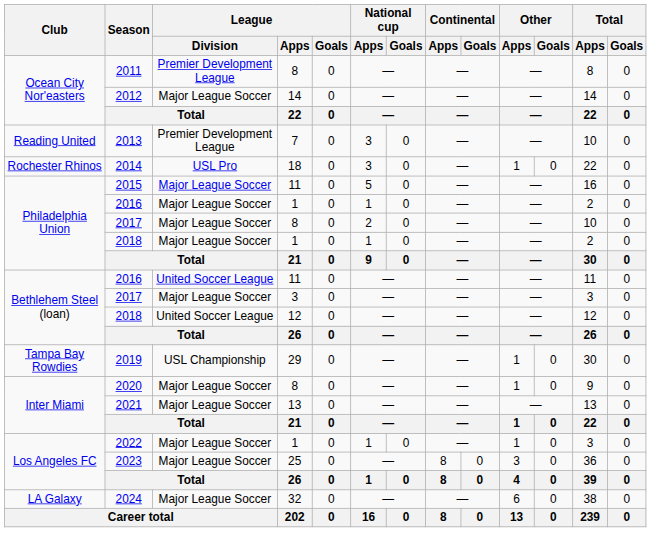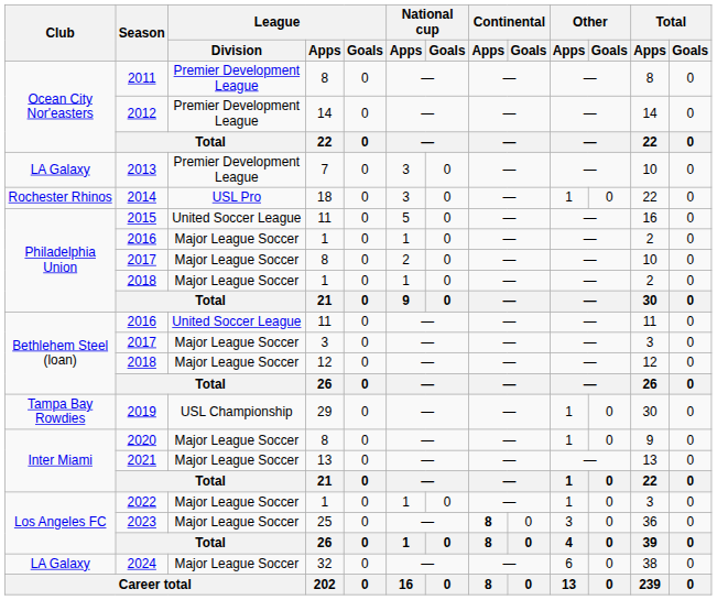 <table class="wikitable" style="text-align:center">
 <tr>
 <th rowspan="2">Club</th>
 <th rowspan="2">Season</th>
 <th colspan="3">League</th>
 <th colspan="2">National cup</th>
 <th colspan="2">Continental</th>
 <th colspan="2">Other</th>
 <th colspan="2">Total</th>
 </tr>
 <tr>
 <th>Division</th>
 <th>Apps</th>
 <th>Goals</th>
 <th>Apps</th>
 <th>Goals</th>
 <th>Apps</th>
 <th>Goals</th>
 <th>Apps</th>
 <th>Goals</th>
 <th>Apps</th>
 <th>Goals</th>
 </tr>
 <tr>
 <td rowspan="3"><a href='#'>Ocean City Nor'easters</a></td>
 <td><a href='#'>2011</a></td>
 <td><a href='#'>Premier Development League</a></td>
 <td>8</td>
 <td>0</td>
 <td colspan="2">—</td>
 <td colspan="2">—</td>
 <td colspan="2">—</td>
 <td>8</td>
 <td>0</td>
 </tr>
 <tr>
 <td><a href='#'>2012</a></td>
-<td>Major League Soccer</td>
+<td>Premier Development League</td>
 <td>14</td>
 <td>0</td>
 <td colspan="2">—</td>
 <td colspan="2">—</td>
 <td colspan="2">—</td>
 <td>14</td>
 <td>0</td>
 </tr>
 <tr>
 <th colspan="2">Total</th>
 <th>22</th>
 <th>0</th>
 <th colspan="2">—</th>
 <th colspan="2">—</th>
 <th colspan="2">—</th>
 <th>22</th>
 <th>0</th>
 </tr>
 <tr>
-<td><a href='#'>Reading United</a></td>
+<td rowspan="1"><a href='#'>LA Galaxy</a></td>
 <td><a href='#'>2013</a></td>
 <td>Premier Development League</td>
 <td>7</td>
 <td>0</td>
 <td>3</td>
 <td>0</td>
 <td colspan="2">—</td>
 <td colspan="2">—</td>
 <td>10</td>
 <td>0</td>
 </tr>
 <tr>
 <td><a href='#'>Rochester Rhinos</a></td>
 <td><a href='#'>2014</a></td>
 <td><a href='#'>USL Pro</a></td>
 <td>18</td>
 <td>0</td>
 <td>3</td>
 <td>0</td>
 <td colspan="2">—</td>
 <td>1</td>
 <td>0</td>
 <td>22</td>
 <td>0</td>
 </tr>
 <tr>
 <td rowspan="5"><a href='#'>Philadelphia Union</a></td>
 <td><a href='#'>2015</a></td>
-<td><a href='#'>Major League Soccer</a></td>
+<td>United Soccer League</td>
 <td>11</td>
 <td>0</td>
 <td>5</td>
 <td>0</td>
 <td colspan="2">—</td>
 <td colspan="2">—</td>
 <td>16</td>
 <td>0</td>
 </tr>
 <tr>
 <td><a href='#'>2016</a></td>
 <td>Major League Soccer</td>
 <td>1</td>
 <td>0</td>
 <td>1</td>
 <td>0</td>
 <td colspan="2">—</td>
 <td colspan="2">—</td>
 <td>2</td>
 <td>0</td>
 </tr>
 <tr>
 <td><a href='#'>2017</a></td>
 <td>Major League Soccer</td>
 <td>8</td>
 <td>0</td>
 <td>2</td>
 <td>0</td>
 <td colspan="2">—</td>
 <td colspan="2">—</td>
 <td>10</td>
 <td>0</td>
 </tr>
 <tr>
 <td><a href='#'>2018</a></td>
 <td>Major League Soccer</td>
 <td>1</td>
 <td>0</td>
 <td>1</td>
 <td>0</td>
 <td colspan="2">—</td>
 <td colspan="2">—</td>
 <td>2</td>
 <td>0</td>
 </tr>
 <tr>
 <th colspan="2">Total</th>
 <th>21</th>
 <th>0</th>
 <th>9</th>
 <th>0</th>
 <th colspan="2">—</th>
 <th colspan="2">—</th>
 <th>30</th>
 <th>0</th>
 </tr>
 <tr>
 <td rowspan="4"><a href='#'>Bethlehem Steel</a> (loan)</td>
 <td><a href='#'>2016</a></td>
 <td><a href='#'>United Soccer League</a></td>
 <td>11</td>
 <td>0</td>
 <td colspan="2">—</td>
 <td colspan="2">—</td>
 <td colspan="2">—</td>
 <td>11</td>
 <td>0</td>
 </tr>
 <tr>
 <td><a href='#'>2017</a></td>
 <td>Major League Soccer</td>
 <td>3</td>
 <td>0</td>
 <td colspan="2">—</td>
 <td colspan="2">—</td>
 <td colspan="2">—</td>
 <td>3</td>
 <td>0</td>
 </tr>
 <tr>
 <td><a href='#'>2018</a></td>
-<td>United Soccer League</td>
+<td>Major League Soccer</td>
 <td>12</td>
 <td>0</td>
 <td colspan="2">—</td>
 <td colspan="2">—</td>
 <td colspan="2">—</td>
 <td>12</td>
 <td>0</td>
 </tr>
 <tr>
 <th colspan="2">Total</th>
 <th>26</th>
 <th>0</th>
 <th colspan="2">—</th>
 <th colspan="2">—</th>
 <th colspan="2">—</th>
 <th>26</th>
 <th>0</th>
 </tr>
 <tr>
 <td><a href='#'>Tampa Bay Rowdies</a></td>
 <td><a href='#'>2019</a></td>
 <td>USL Championship</td>
 <td>29</td>
 <td>0</td>
 <td colspan="2">—</td>
 <td colspan="2">—</td>
 <td>1</td>
 <td>0</td>
 <td>30</td>
 <td>0</td>
 </tr>
 <tr>
 <td rowspan="3"><a href='#'>Inter Miami</a></td>
 <td><a href='#'>2020</a></td>
 <td>Major League Soccer</td>
 <td>8</td>
 <td>0</td>
 <td colspan="2">—</td>
 <td colspan="2">—</td>
 <td>1</td>
 <td>0</td>
 <td>9</td>
 <td>0</td>
 </tr>
 <tr>
 <td><a href='#'>2021</a></td>
 <td>Major League Soccer</td>
 <td>13</td>
 <td>0</td>
 <td colspan="2">—</td>
 <td colspan="2">—</td>
 <td colspan="2">—</td>
 <td>13</td>
 <td>0</td>
 </tr>
 <tr>
 <th colspan="2">Total</th>
 <th>21</th>
 <th>0</th>
 <th colspan="2">—</th>
 <th colspan="2">—</th>
 <th>1</th>
 <th>0</th>
 <th>22</th>
 <th>0</th>
 </tr>
 <tr>
 <td rowspan="3"><a href='#'>Los Angeles FC</a></td>
 <td><a href='#'>2022</a></td>
 <td>Major League Soccer</td>
 <td>1</td>
 <td>0</td>
 <td>1</td>
 <td>0</td>
 <td colspan="2">—</td>
 <td>1</td>
 <td>0</td>
 <td>3</td>
 <td>0</td>
 </tr>
 <tr>
 <td><a href='#'>2023</a></td>
 <td>Major League Soccer</td>
 <td>25</td>
 <td>0</td>
 <td colspan="2">—</td>
-<td>8</td>
+<td><strong>8</strong></td>
 <td>0</td>
 <td>3</td>
 <td>0</td>
 <td>36</td>
 <td>0</td>
 </tr>
 <tr>
 <th colspan="2">Total</th>
 <th>26</th>
 <th>0</th>
 <th>1</th>
 <th>0</th>
 <th>8</th>
 <th>0</th>
 <th>4</th>
 <th>0</th>
 <th>39</th>
 <th>0</th>
 </tr>
 <tr>
 <td rowspan="1"><a href='#'>LA Galaxy</a></td>
 <td><a href='#'>2024</a></td>
 <td>Major League Soccer</td>
 <td>32</td>
 <td>0</td>
 <td colspan="2">—</td>
 <td colspan="2">—</td>
 <td>6</td>
 <td>0</td>
 <td>38</td>
 <td>0</td>
 </tr>
 <tr>
 <th colspan=3>Career total</th>
 <th>202</th>
 <th>0</th>
 <th>16</th>
 <th>0</th>
 <th>8</th>
 <th>0</th>
 <th>13</th>
 <th>0</th>
 <th>239</th>
 <th>0</th>
 </tr>
 </table>
